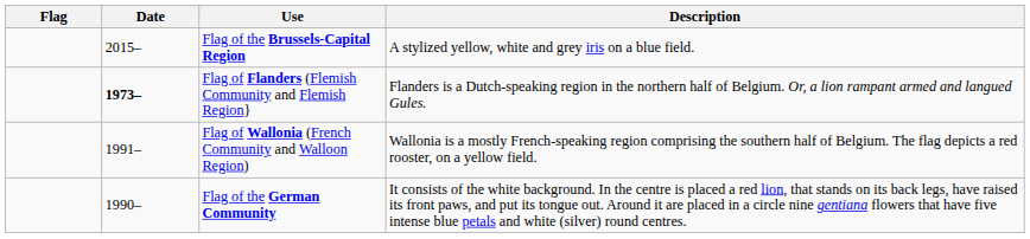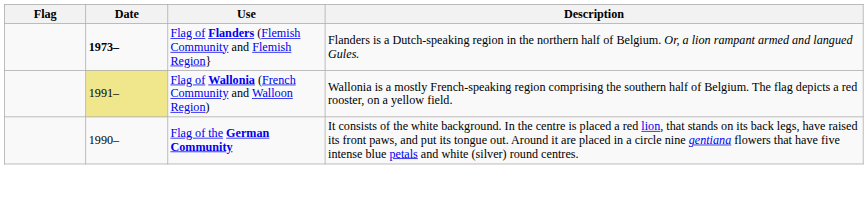 <table class="wikitable sortable">
 <tr>
 <th style="width:100px;">Flag</th>
 <th style="width:100px;">Date</th>
 <th style="width:200px;">Use</th>
 <th style="width:700px;">Description</th>
 </tr>
 <tr>
 <td></td>
-<td>2015–</td>
-<td><a href='#'>Flag of the</a> <strong><a href='#'>Brussels-Capital Region</a></strong></td>
-<td>A stylized yellow, white and grey <a href='#'>iris</a> on a blue field.</td>
-</tr>
-<tr>
-<td></td>
 <td><strong>1973–</strong></td>
 <td><a href='#'>Flag of</a> <strong><a href='#'>Flanders</a></strong> (<a href='#'>Flemish Community</a> and <a href='#'>Flemish Region</a>}</td>
 <td>Flanders is a Dutch-speaking region in the northern half of Belgium. <em>Or, a lion rampant armed and langued Gules.</em></td>
 </tr>
 <tr>
 <td></td>
-<td>1991–</td>
+<td style="background: khaki;">1991–</td>
 <td><a href='#'>Flag of</a> <strong><a href='#'>Wallonia</a></strong> (<a href='#'>French Community</a> and <a href='#'>Walloon Region</a>)</td>
 <td>Wallonia is a mostly French-speaking region comprising the southern half of Belgium. The flag depicts a red rooster, on a yellow field.</td>
 </tr>
 <tr>
 <td></td>
 <td>1990–</td>
 <td><a href='#'>Flag of the</a> <strong><a href='#'>German Community</a></strong></td>
 <td>It consists of the white background. In the centre is placed a red <a href='#'>lion</a>, that stands on its back legs, have raised its front paws, and put its tongue out. Around it are placed in a circle nine <em><a href='#'>gentiana</a></em> flowers that have five intense blue <a href='#'>petals</a> and white (silver) round centres.</td>
 </tr>
 </table>
